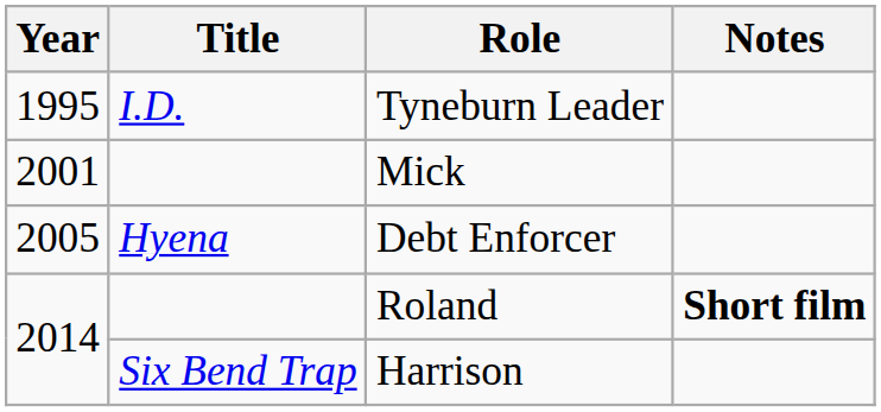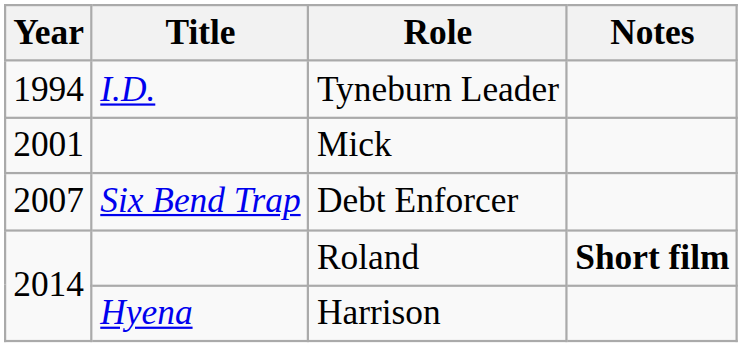 <table class="wikitable sortable">
 <tr>
 <th>Year</th>
 <th>Title</th>
 <th>Role</th>
 <th class="unsortable">Notes</th>
 </tr>
 <tr>
-<td>1995</td>
+<td>1994</td>
 <td><em><a href='#'>I.D.</a></em></td>
 <td>Tyneburn Leader</td>
 <td></td>
 </tr>
 <tr>
 <td>2001</td>
 <td><em></em></td>
 <td>Mick</td>
 <td></td>
 </tr>
 <tr>
-<td>2005</td>
-<td><em><a href='#'>Hyena</a></em></td>
+<td>2007</td>
+<td><em><a href='#'>Six Bend Trap</a></em></td>
 <td>Debt Enforcer</td>
 <td></td>
 </tr>
 <tr>
 <td rowspan="2">2014</td>
 <td><em></em></td>
 <td>Roland</td>
 <td><strong>Short film</strong></td>
 </tr>
 <tr>
-<td><em><a href='#'>Six Bend Trap</a></em></td>
+<td><em><a href='#'>Hyena</a></em></td>
 <td>Harrison</td>
 <td></td>
 </tr>
 </table>
